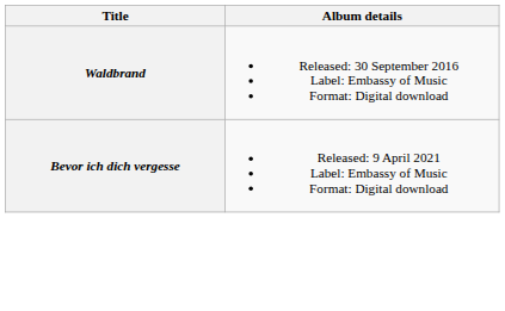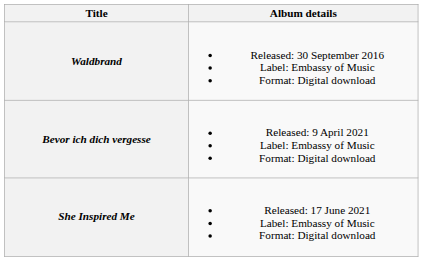 <table class="wikitable plainrowheaders" style="text-align:center;">
 <tr>
 <th style="width:16em;">Title</th>
 <th style="width:20em;">Album details</th>
 </tr>
 <tr>
 <th scope="row"><em>Waldbrand</em></th>
 <td><br><ul><li>Released: 30 September 2016</li><li>Label: Embassy of Music</li><li>Format: Digital download</li></ul></td>
 </tr>
 <tr>
 <th scope="row"><em>Bevor ich dich vergesse</em></th>
 <td><br><ul><li>Released: 9 April 2021</li><li>Label: Embassy of Music</li><li>Format: Digital download</li></ul></td>
 </tr>
+<tr>
+<th scope="row"><em>She Inspired Me</em></th>
+<td><br><ul><li>Released: 17 June 2021</li><li>Label: Embassy of Music</li><li>Format: Digital download</li></ul></td>
+</tr>
 </table>
